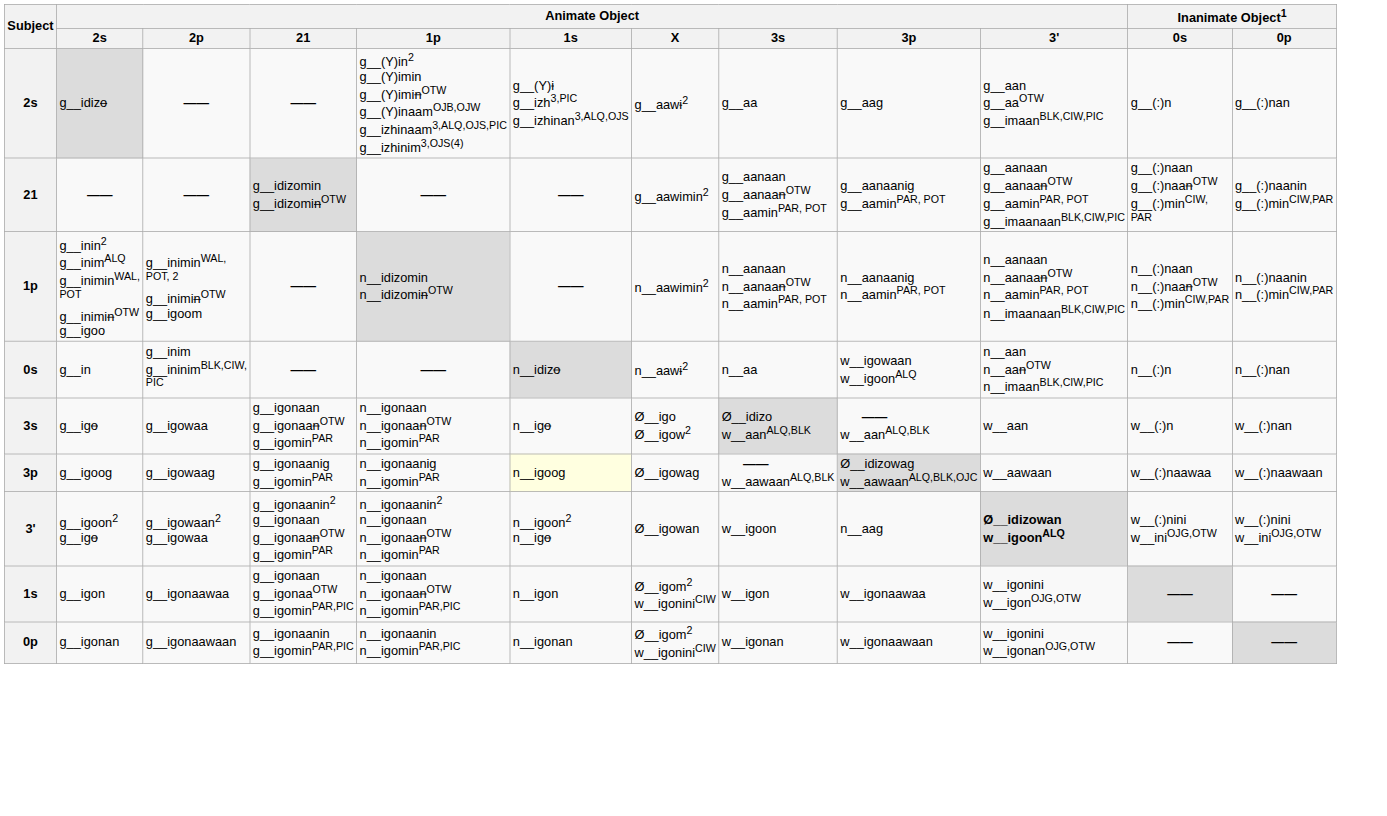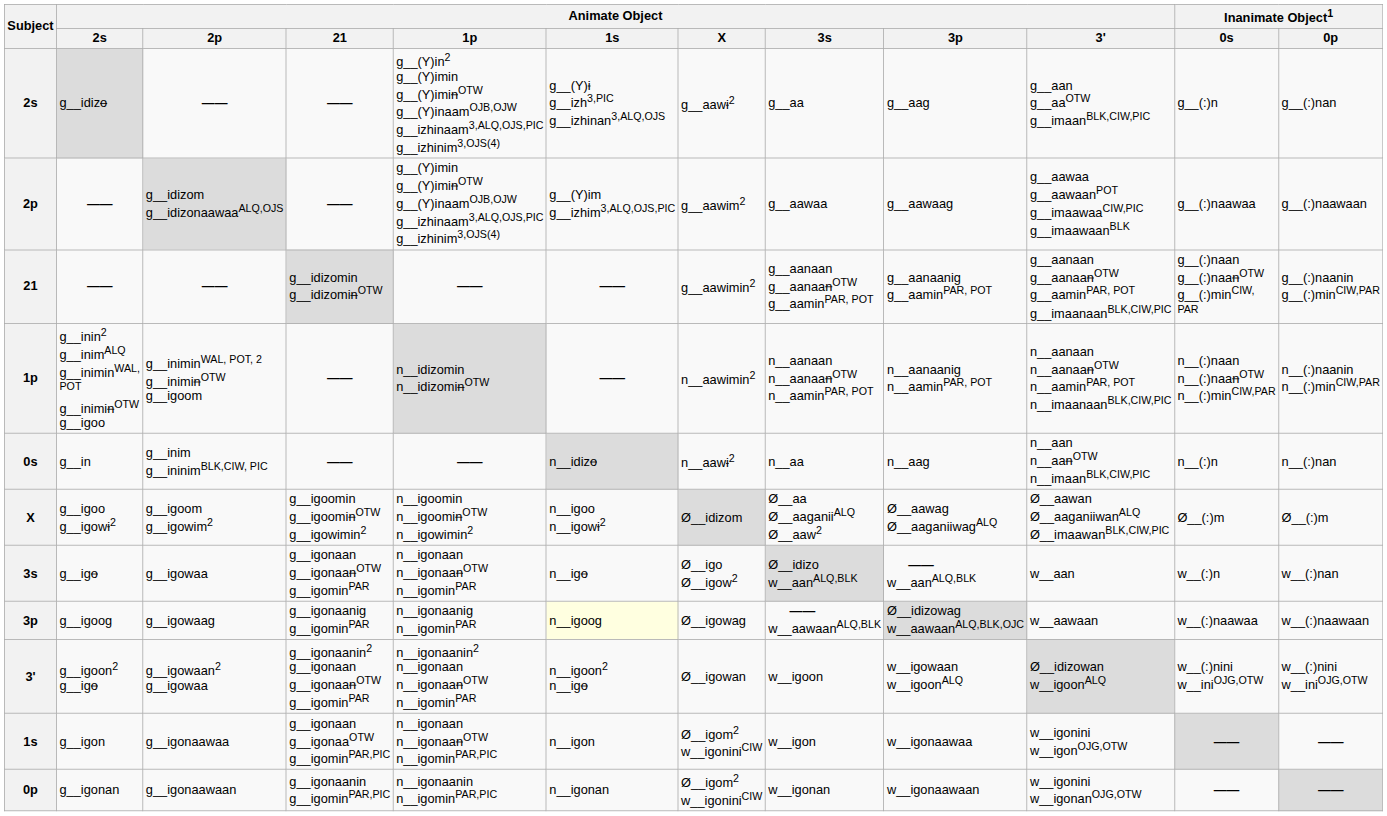 <table class="wikitable">
 <tr>
 <th rowspan=2>Subject</th>
 <th colspan=9>Animate Object</th>
 <th colspan=2>Inanimate Object<sup>1</sup></th>
 </tr>
 <tr>
 <th>2s</th>
 <th>2p</th>
 <th>21</th>
 <th>1p</th>
 <th>1s</th>
 <th>X</th>
 <th>3s</th>
 <th>3p</th>
 <th>3'</th>
 <th>0s</th>
 <th>0p</th>
 </tr>
 <tr>
 <th>2s</th>
 <td style="background: gainsboro">g__idiz<s>o</s></td>
 <td align="center"><strong>——</strong></td>
 <td align="center"><strong>——</strong></td>
 <td><span>g__(Y)in</span><sup>2</sup><br>g__(Y)imin<br>g__(Y)imi<s>n</s><sup>OTW</sup><br>g__(Y)inaam<sup>OJB,OJW</sup><br>g__izhinaam<sup>3,ALQ,OJS,PIC</sup><br>g__izhinim<sup>3,OJS(4)</sup></td>
 <td>g__(Y)<s>i</s><br>g__izh<sup>3,PIC</sup><br>g__izhinan<sup>3,ALQ,OJS</sup></td>
 <td><span>g__aaw<s>i</s></span><sup>2</sup></td>
 <td>g__aa</td>
 <td>g__aag</td>
 <td>g__aan<br>g__aa<sup>OTW</sup><br>g__imaan<sup>BLK,CIW,PIC</sup></td>
 <td>g__(:)n</td>
 <td>g__(:)nan</td>
+</tr>
+<tr>
+<th>2p</th>
+<td align="center"><strong>——</strong></td>
+<td style="background: gainsboro">g__idizom<br>g__idizonaawaa<sup>ALQ,OJS</sup></td>
+<td align="center"><strong>——</strong></td>
+<td>g__(Y)imin<br>g__(Y)imi<s>n</s><sup>OTW</sup><br>g__(Y)inaam<sup>OJB,OJW</sup><br>g__izhinaam<sup>3,ALQ,OJS,PIC</sup><br>g__izhinim<sup>3,OJS(4)</sup></td>
+<td>g__(Y)im<br>g__izhim<sup>3,ALQ,OJS,PIC</sup></td>
+<td><span>g__aawim</span><sup>2</sup></td>
+<td>g__aawaa</td>
+<td>g__aawaag</td>
+<td>g__aawaa<br>g__aawaan<sup>POT</sup><br>g__imaawaa<sup>CIW,PIC</sup><br>g__imaawaan<sup>BLK</sup></td>
+<td>g__(:)naawaa</td>
+<td>g__(:)naawaan</td>
 </tr>
 <tr>
 <th>21</th>
 <td align="center"><strong>——</strong></td>
 <td align="center"><strong>——</strong></td>
 <td style="background: gainsboro">g__idizomin<br>g__idizomi<s>n</s><sup>OTW</sup></td>
 <td align="center"><strong>——</strong></td>
 <td align="center"><strong>——</strong></td>
 <td><span>g__aawimin</span><sup>2</sup></td>
 <td>g__aanaan<br>g__aanaa<s>n</s><sup>OTW</sup><br>g__aamin<sup>PAR, POT</sup></td>
 <td>g__aanaanig<br>g__aamin<sup>PAR, POT</sup></td>
 <td>g__aanaan<br>g__aanaa<s>n</s><sup>OTW</sup><br>g__aamin<sup>PAR, POT</sup><br>g__imaanaan<sup>BLK,CIW,PIC</sup></td>
 <td>g__(:)naan<br>g__(:)naa<s>n</s><sup>OTW</sup><br>g__(:)min<sup>CIW, PAR</sup></td>
 <td>g__(:)naanin<br>g__(:)min<sup>CIW,PAR</sup></td>
 </tr>
 <tr>
 <th>1p</th>
 <td><span>g__inin</span><sup>2</sup><br>g__inim<sup>ALQ</sup><br>g__inimin<sup>WAL, POT</sup><br>g__inimi<s>n</s><sup>OTW</sup><br>g__igoo</td>
 <td>g__inimin<sup>WAL, POT, 2</sup><br>g__inimi<s>n</s><sup>OTW</sup><br>g__igoom</td>
 <td align="center"><strong>——</strong></td>
 <td style="background: gainsboro">n__idizomin<br>n__idizomi<s>n</s><sup>OTW</sup></td>
 <td align="center"><strong>——</strong></td>
 <td><span>n__aawimin</span><sup>2</sup></td>
 <td>n__aanaan<br>n__aanaa<s>n</s><sup>OTW</sup><br>n__aamin<sup>PAR, POT</sup></td>
 <td>n__aanaanig<br>n__aamin<sup>PAR, POT</sup></td>
 <td>n__aanaan<br>n__aanaa<s>n</s><sup>OTW</sup><br>n__aamin<sup>PAR, POT</sup><br>n__imaanaan<sup>BLK,CIW,PIC</sup></td>
 <td>n__(:)naan<br>n__(:)naa<s>n</s><sup>OTW</sup><br>n__(:)min<sup>CIW,PAR</sup></td>
 <td>n__(:)naanin<br>n__(:)min<sup>CIW,PAR</sup></td>
 </tr>
 <tr>
 <th>0s</th>
 <td>g__in</td>
 <td>g__inim<br>g__ininim<sup>BLK,CIW, PIC</sup></td>
 <td align="center"><strong>——</strong></td>
 <td align="center"><strong>——</strong></td>
 <td style="background: gainsboro">n__idiz<s>o</s></td>
 <td><span>n__aaw<s>i</s></span><sup>2</sup></td>
 <td>n__aa</td>
-<td>w__igowaan<br>w__igoon<sup>ALQ</sup></td>
+<td>n__aag</td>
 <td>n__aan<br>n__aa<s>n</s><sup>OTW</sup><br>n__imaan<sup>BLK,CIW,PIC</sup></td>
 <td>n__(:)n</td>
 <td>n__(:)nan</td>
+</tr>
+<tr>
+<th>X</th>
+<td>g__igoo<br><span>g__igow<s>i</s></span><sup>2</sup></td>
+<td>g__igoom<br><span>g__igowim</span><sup>2</sup></td>
+<td>g__igoomin<br>g__igoomi<s>n</s><sup>OTW</sup><br><span>g__igowimin</span><sup>2</sup></td>
+<td>n__igoomin<br>n__igoomi<s>n</s><sup>OTW</sup><br><span>n__igowimin</span><sup>2</sup></td>
+<td>n__igoo<br><span>n__igow<s>i</s></span><sup>2</sup></td>
+<td style="background: gainsboro">Ø__idizom</td>
+<td>Ø__aa<br>Ø__aaganii<sup>ALQ</sup><br><span>Ø__aaw</span><sup>2</sup></td>
+<td>Ø__aawag<br>Ø__aaganiiwag<sup>ALQ</sup></td>
+<td>Ø__aawan<br>Ø__aaganiiwan<sup>ALQ</sup><br>Ø__imaawan<sup>BLK,CIW,PIC</sup></td>
+<td>Ø__(:)m</td>
+<td>Ø__(:)m</td>
 </tr>
 <tr>
 <th>3s</th>
 <td>g__ig<s>o</s></td>
 <td>g__igowaa</td>
 <td>g__igonaan<br>g__igonaa<s>n</s><sup>OTW</sup><br>g__igomin<sup>PAR</sup></td>
 <td>n__igonaan<br>n__igonaa<s>n</s><sup>OTW</sup><br>n__igomin<sup>PAR</sup></td>
 <td>n__ig<s>o</s></td>
 <td>Ø__igo<br><span>Ø__igow</span><sup>2</sup></td>
 <td style="background: gainsboro">Ø__idizo<br>w__aan<sup>ALQ,BLK</sup></td>
 <td>      <strong>——</strong><br>w__aan<sup>ALQ,BLK</sup></td>
 <td>w__aan</td>
 <td>w__(:)n</td>
 <td>w__(:)nan</td>
 </tr>
 <tr>
 <th>3p</th>
 <td>g__igoog</td>
 <td>g__igowaag</td>
 <td>g__igonaanig<br>g__igomin<sup>PAR</sup></td>
 <td>n__igonaanig<br>n__igomin<sup>PAR</sup></td>
 <td style="background: lightyellow;">n__igoog</td>
 <td>Ø__igowag</td>
 <td>      <strong>——</strong><br>w__aawaan<sup>ALQ,BLK</sup></td>
 <td style="background: gainsboro">Ø__idizowag<br>w__aawaan<sup>ALQ,BLK,OJC</sup></td>
 <td>w__aawaan</td>
 <td>w__(:)naawaa</td>
 <td>w__(:)naawaan</td>
 </tr>
 <tr>
 <th>3'</th>
 <td><span>g__igoon</span><sup>2</sup><br>g__ig<s>o</s></td>
 <td><span>g__igowaan</span><sup>2</sup><br>g__igowaa</td>
 <td><span>g__igonaanin</span><sup>2</sup><br>g__igonaan<br>g__igonaa<s>n</s><sup>OTW</sup><br>g__igomin<sup>PAR</sup></td>
 <td><span>n__igonaanin</span><sup>2</sup><br>n__igonaan<br>n__igonaa<s>n</s><sup>OTW</sup><br>n__igomin<sup>PAR</sup></td>
 <td><span>n__igoon</span><sup>2</sup><br>n__ig<s>o</s></td>
 <td>Ø__igowan</td>
 <td>w__igoon</td>
-<td>n__aag</td>
-<td style="background: gainsboro"><strong>Ø__idizowan<br>w__igoon<sup>ALQ</sup></strong></td>
+<td>w__igowaan<br>w__igoon<sup>ALQ</sup></td>
+<td style="background: gainsboro">Ø__idizowan<br>w__igoon<sup>ALQ</sup></td>
 <td>w__(:)nini<br>w__ini<sup>OJG,OTW</sup></td>
 <td>w__(:)nini<br>w__ini<sup>OJG,OTW</sup></td>
 </tr>
 <tr>
 <th>1s</th>
 <td>g__igon</td>
 <td>g__igonaawaa</td>
 <td>g__igonaan<br>g__igonaa<sup>OTW</sup><br>g__igomin<sup>PAR,PIC</sup></td>
 <td>n__igonaan<br>n__igonaa<s>n</s><sup>OTW</sup><br>n__igomin<sup>PAR,PIC</sup></td>
 <td>n__igon</td>
 <td><span>Ø__igom</span><sup>2</sup><br>w__igonini<sup>CIW</sup></td>
 <td>w__igon</td>
 <td>w__igonaawaa</td>
 <td>w__igonini<br>w__igon<sup>OJG,OTW</sup></td>
 <td style="background: gainsboro" align="center"><strong>——</strong></td>
 <td align="center"><strong>——</strong></td>
 </tr>
 <tr>
 <th>0p</th>
 <td>g__igonan</td>
 <td>g__igonaawaan</td>
 <td>g__igonaanin<br>g__igomin<sup>PAR,PIC</sup></td>
 <td>n__igonaanin<br>n__igomin<sup>PAR,PIC</sup></td>
 <td>n__igonan</td>
 <td><span>Ø__igom</span><sup>2</sup><br>w__igonini<sup>CIW</sup></td>
 <td>w__igonan</td>
 <td>w__igonaawaan</td>
 <td>w__igonini<br>w__igonan<sup>OJG,OTW</sup></td>
 <td align="center"><strong>——</strong></td>
 <td style="background: gainsboro" align="center"><strong>——</strong></td>
 </tr>
 </table>
